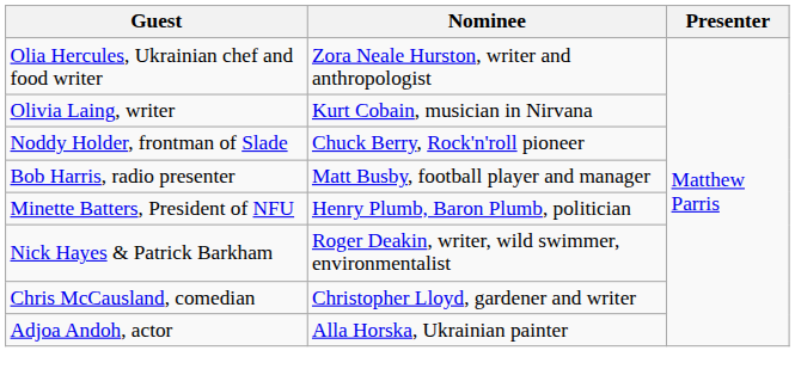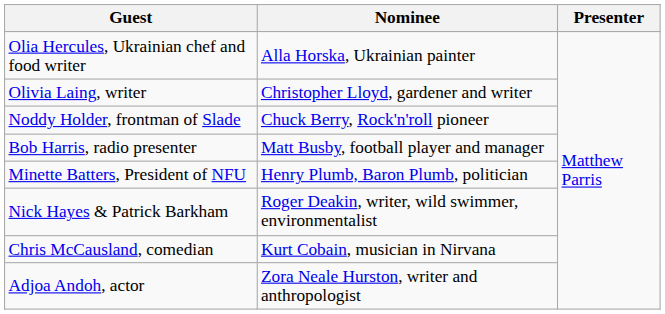 <table class="wikitable">
 <tr>
 <th>Guest</th>
 <th>Nominee</th>
 <th>Presenter</th>
 </tr>
 <tr>
 <td><a href='#'>Olia Hercules</a>, Ukrainian chef and food writer</td>
-<td><a href='#'>Zora Neale Hurston</a>, writer and anthropologist</td>
+<td><a href='#'>Alla Horska</a>, Ukrainian painter</td>
 <td rowspan="8"><a href='#'>Matthew Parris</a></td>
 </tr>
 <tr>
 <td><a href='#'>Olivia Laing</a>, writer</td>
-<td><a href='#'>Kurt Cobain</a>, musician in Nirvana</td>
+<td><a href='#'>Christopher Lloyd</a>, gardener and writer</td>
 </tr>
 <tr>
 <td><a href='#'>Noddy Holder</a>, frontman of <a href='#'>Slade</a></td>
 <td><a href='#'>Chuck Berry</a>, <a href='#'>Rock'n'roll</a> pioneer</td>
 </tr>
 <tr>
 <td><a href='#'>Bob Harris</a>, radio presenter</td>
 <td><a href='#'>Matt Busby</a>, football player and manager</td>
 </tr>
 <tr>
 <td><a href='#'>Minette Batters</a>, President of <a href='#'>NFU</a></td>
 <td><a href='#'>Henry Plumb, Baron Plumb</a>, politician</td>
 </tr>
 <tr>
 <td><a href='#'>Nick Hayes</a> & Patrick Barkham</td>
 <td><a href='#'>Roger Deakin</a>, writer, wild swimmer, environmentalist</td>
 </tr>
 <tr>
 <td><a href='#'>Chris McCausland</a>, comedian</td>
-<td><a href='#'>Christopher Lloyd</a>, gardener and writer</td>
+<td><a href='#'>Kurt Cobain</a>, musician in Nirvana</td>
 </tr>
 <tr>
 <td><a href='#'>Adjoa Andoh</a>, actor</td>
-<td><a href='#'>Alla Horska</a>, Ukrainian painter</td>
+<td><a href='#'>Zora Neale Hurston</a>, writer and anthropologist</td>
 </tr>
 </table>
